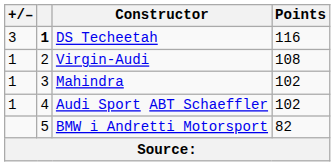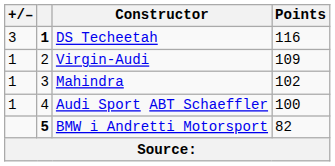 <table class="wikitable" style="font-size: 85%">
 <tr>
 <th scope="col">+/–</th>
 <th scope="col"></th>
 <th scope="col">Constructor</th>
 <th scope="col">Points</th>
 </tr>
 <tr>
 <td align="left"> 3</td>
 <td align="center"><strong>1</strong></td>
 <td> <a href='#'>DS Techeetah</a></td>
 <td align="left">116</td>
 </tr>
 <tr>
 <td align="left"> 1</td>
 <td align="center">2</td>
 <td> <a href='#'>Virgin-Audi</a></td>
-<td align="left">108</td>
+<td align="left">109</td>
 </tr>
 <tr>
 <td align="left"> 1</td>
 <td align="center">3</td>
 <td> <a href='#'>Mahindra</a></td>
 <td align="left">102</td>
 </tr>
 <tr>
 <td align="left"> 1</td>
 <td align="center">4</td>
 <td> <a href='#'>Audi Sport</a> <a href='#'>ABT Schaeffler</a></td>
-<td align="left">102</td>
+<td align="left">100</td>
 </tr>
 <tr>
 <td align="left"></td>
-<td align="center">5</td>
+<td align="center"><strong>5</strong></td>
 <td> <a href='#'>BMW i Andretti Motorsport</a></td>
 <td align="left">82</td>
 </tr>
 <tr>
 <th colspan=4>Source:</th>
 </tr>
 </table>
